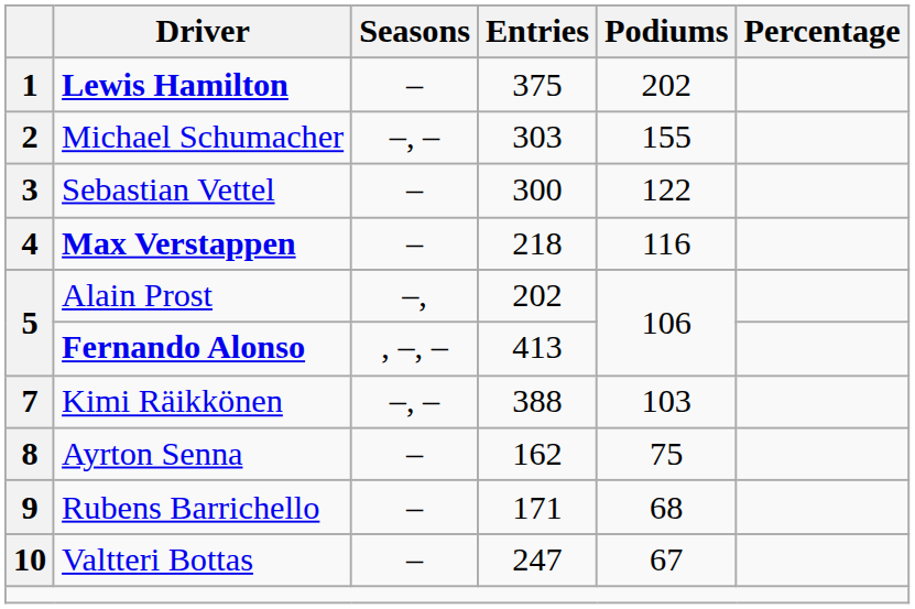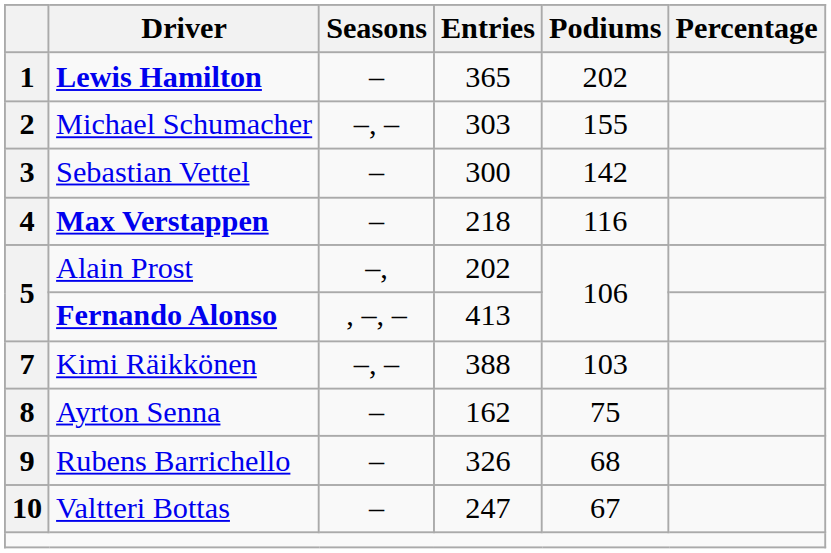 <table class="wikitable sortable" style="text-align:center">
 <tr>
 <th></th>
 <th>Driver</th>
 <th>Seasons</th>
 <th>Entries</th>
 <th>Podiums</th>
 <th>Percentage</th>
 </tr>
 <tr>
 <th>1</th>
 <td align=left> <strong><a href='#'>Lewis Hamilton</a></strong></td>
 <td>–</td>
-<td>375</td>
+<td>365</td>
 <td>202</td>
 <td></td>
 </tr>
 <tr>
 <th>2</th>
 <td align=left> <a href='#'>Michael Schumacher</a></td>
 <td>–, –</td>
 <td>303</td>
 <td>155</td>
 <td></td>
 </tr>
 <tr>
 <th>3</th>
 <td align=left> <a href='#'>Sebastian Vettel</a></td>
 <td>–</td>
 <td>300</td>
-<td>122</td>
+<td>142</td>
 <td></td>
 </tr>
 <tr>
 <th>4</th>
 <td align=left> <strong><a href='#'>Max Verstappen</a></strong></td>
 <td>–</td>
 <td>218</td>
 <td>116</td>
 <td></td>
 </tr>
 <tr>
 <th rowspan=2>5</th>
 <td align=left> <a href='#'>Alain Prost</a></td>
 <td>–, </td>
 <td>202</td>
 <td rowspan=2>106</td>
 <td></td>
 </tr>
 <tr>
 <td align=left> <strong><a href='#'>Fernando Alonso</a></strong></td>
 <td>, –, –</td>
 <td>413</td>
 <td></td>
 </tr>
 <tr>
 <th>7</th>
 <td align=left> <a href='#'>Kimi Räikkönen</a></td>
 <td>–, –</td>
 <td>388</td>
 <td>103</td>
 <td></td>
 </tr>
 <tr>
 <th>8</th>
 <td align=left> <a href='#'>Ayrton Senna</a></td>
 <td>–</td>
 <td>162</td>
 <td>75</td>
 <td></td>
 </tr>
 <tr>
 <th>9</th>
 <td align=left> <a href='#'>Rubens Barrichello</a></td>
 <td>–</td>
-<td>171</td>
+<td>326</td>
 <td>68</td>
 <td></td>
 </tr>
 <tr>
 <th>10</th>
 <td align=left> <a href='#'>Valtteri Bottas</a></td>
 <td>–</td>
 <td>247</td>
 <td>67</td>
 <td></td>
 </tr>
 <tr align=center>
 <td colspan=6></td>
 </tr>
 </table>
